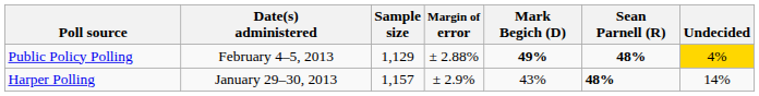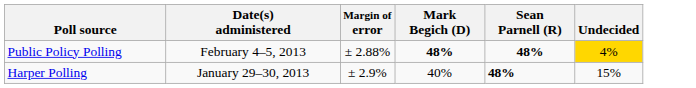 <table class="wikitable">
 <tr valign= bottom>
 <th style="width:185px;">Poll source</th>
 <th style="width:200px;">Date(s)<br>administered</th>
-<th class=small>Sample<br>size</th>
 <th class=small><small>Margin of</small><br>error</th>
 <th style="width:100px;">Mark<br>Begich (D)</th>
 <th style="width:100px;">Sean<br>Parnell (R)</th>
 <th>Undecided</th>
 </tr>
 <tr>
 <td><a href='#'>Public Policy Polling</a></td>
 <td align=center>February 4–5, 2013</td>
-<td align=center>1,129</td>
 <td align=center>± 2.88%</td>
-<td align=center><strong>49%</strong></td>
+<td align=center><strong>48%</strong></td>
 <td align=center><strong>48%</strong></td>
 <td align=center style="background: gold;">4%</td>
 </tr>
 <tr>
 <td><a href='#'>Harper Polling</a></td>
 <td align=center>January 29–30, 2013</td>
-<td align=center>1,157</td>
 <td align=center>± 2.9%</td>
-<td align=center>43%</td>
+<td align=center>40%</td>
 <td><strong>48%</strong></td>
-<td align=center>14%</td>
+<td align=center>15%</td>
 </tr>
 </table>
